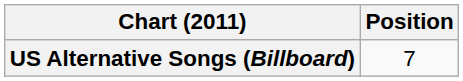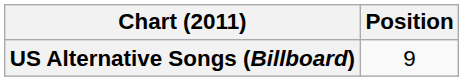 <table class="wikitable plainrowheaders">
 <tr>
 <th align="left">Chart (2011)</th>
 <th align="center">Position<br></th>
 </tr>
 <tr>
 <th scope="row">US Alternative Songs (<em>Billboard</em>)</th>
-<td align="center">7</td>
+<td align="center">9</td>
 </tr>
 </table>
